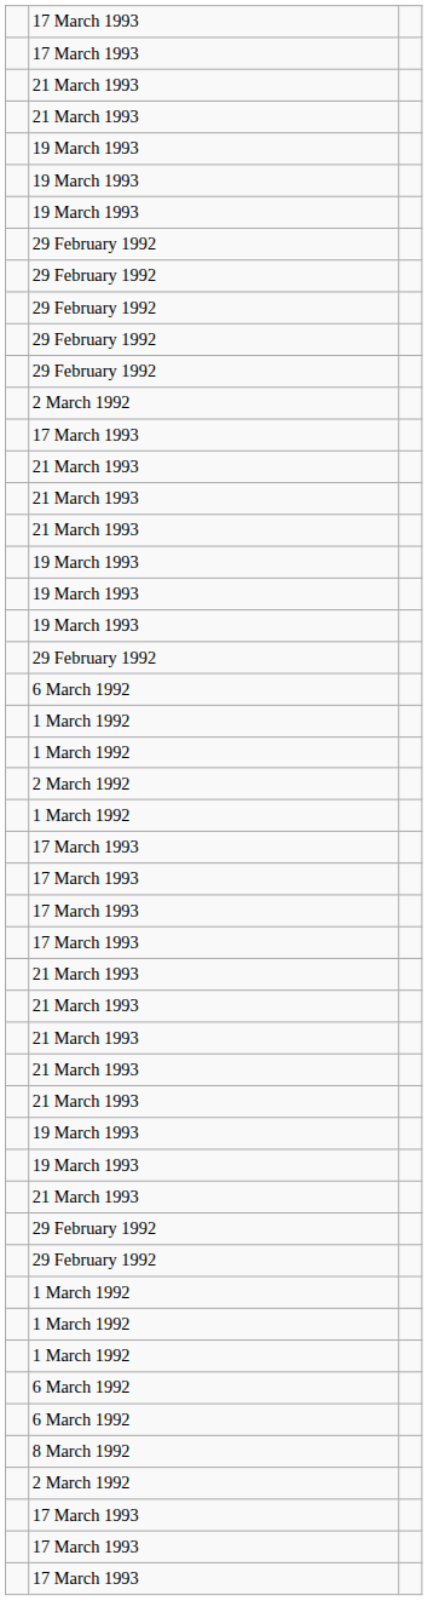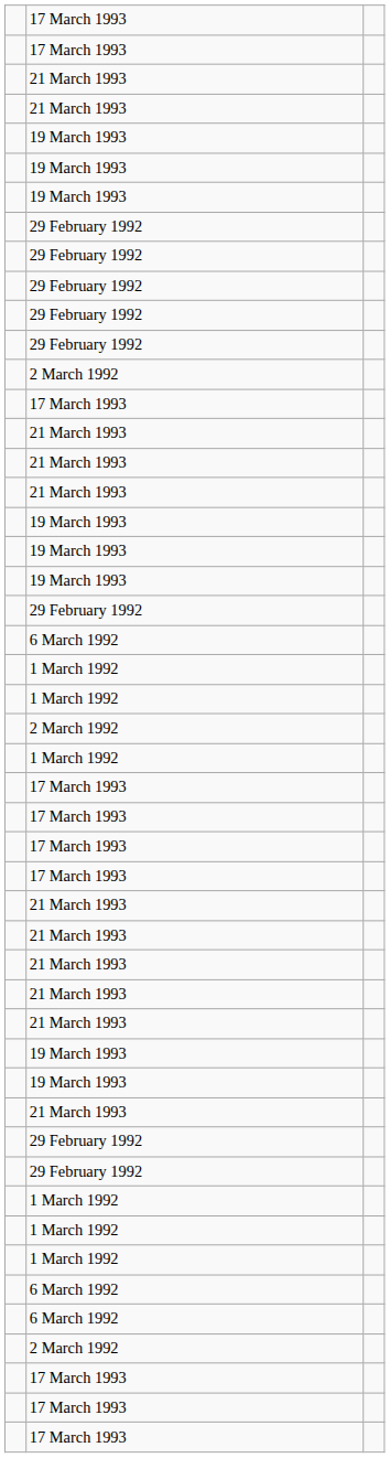 <table class="wikitable" style="font-size: 89%; float: left; width: 24em; margin-right: 1em;height: 1300px;">
 <tr>
 <td></td>
 <td>17 March 1993</td>
 <td></td>
 </tr>
 <tr>
 <td></td>
 <td>17 March 1993</td>
 <td></td>
 </tr>
 <tr>
 <td></td>
 <td>21 March 1993</td>
 <td></td>
 </tr>
 <tr>
 <td></td>
 <td>21 March 1993</td>
 <td></td>
 </tr>
 <tr>
 <td></td>
 <td>19 March 1993</td>
 <td></td>
 </tr>
 <tr>
 <td></td>
 <td>19 March 1993</td>
 <td></td>
 </tr>
 <tr>
 <td></td>
 <td>19 March 1993</td>
 <td></td>
 </tr>
 <tr>
 <td></td>
 <td>29 February 1992</td>
 <td></td>
 </tr>
 <tr>
 <td></td>
 <td>29 February 1992</td>
 <td></td>
 </tr>
 <tr>
 <td></td>
 <td>29 February 1992</td>
 <td></td>
 </tr>
 <tr>
 <td></td>
 <td>29 February 1992</td>
 <td></td>
 </tr>
 <tr>
 <td></td>
 <td>29 February 1992</td>
 <td></td>
 </tr>
 <tr>
 <td></td>
 <td>2 March 1992</td>
 <td></td>
 </tr>
 <tr>
 <td></td>
 <td>17 March 1993</td>
 <td></td>
 </tr>
 <tr>
 <td></td>
 <td>21 March 1993</td>
 <td></td>
 </tr>
 <tr>
 <td></td>
 <td>21 March 1993</td>
 <td></td>
 </tr>
 <tr>
 <td></td>
 <td>21 March 1993</td>
 <td></td>
 </tr>
 <tr>
 <td></td>
 <td>19 March 1993</td>
 <td></td>
 </tr>
 <tr>
 <td></td>
 <td>19 March 1993</td>
 <td></td>
 </tr>
 <tr>
 <td></td>
 <td>19 March 1993</td>
 <td></td>
 </tr>
 <tr>
 <td></td>
 <td>29 February 1992</td>
 <td></td>
 </tr>
 <tr>
 <td></td>
 <td>6 March 1992</td>
 <td></td>
 </tr>
 <tr>
 <td></td>
 <td>1 March 1992</td>
 <td></td>
 </tr>
 <tr>
 <td></td>
 <td>1 March 1992</td>
 <td></td>
 </tr>
 <tr>
 <td></td>
 <td>2 March 1992</td>
 <td></td>
 </tr>
 <tr>
 <td></td>
 <td>1 March 1992</td>
 <td></td>
 </tr>
 <tr>
 <td></td>
 <td>17 March 1993</td>
 <td></td>
 </tr>
 <tr>
 <td></td>
 <td>17 March 1993</td>
 <td></td>
 </tr>
 <tr>
 <td></td>
 <td>17 March 1993</td>
 <td></td>
 </tr>
 <tr>
 <td></td>
 <td>17 March 1993</td>
 <td></td>
 </tr>
 <tr>
 <td></td>
 <td>21 March 1993</td>
 <td></td>
 </tr>
 <tr>
 <td></td>
 <td>21 March 1993</td>
 <td></td>
 </tr>
 <tr>
 <td></td>
 <td>21 March 1993</td>
 <td></td>
 </tr>
 <tr>
 <td></td>
 <td>21 March 1993</td>
 <td></td>
 </tr>
 <tr>
 <td></td>
 <td>21 March 1993</td>
 <td></td>
 </tr>
 <tr>
 <td></td>
 <td>19 March 1993</td>
 <td></td>
 </tr>
 <tr>
 <td></td>
 <td>19 March 1993</td>
 <td></td>
 </tr>
 <tr>
 <td></td>
 <td>21 March 1993</td>
 <td></td>
 </tr>
 <tr>
 <td></td>
 <td>29 February 1992</td>
 <td></td>
 </tr>
 <tr>
 <td></td>
 <td>29 February 1992</td>
 <td></td>
 </tr>
 <tr>
 <td></td>
 <td>1 March 1992</td>
 <td></td>
 </tr>
 <tr>
 <td></td>
 <td>1 March 1992</td>
 <td></td>
 </tr>
 <tr>
 <td></td>
 <td>1 March 1992</td>
 <td></td>
 </tr>
 <tr>
 <td></td>
 <td>6 March 1992</td>
 <td></td>
 </tr>
 <tr>
 <td></td>
 <td>6 March 1992</td>
 <td></td>
 </tr>
 <tr>
 <td></td>
-<td>8 March 1992</td>
-<td></td>
-</tr>
-<tr>
-<td></td>
 <td>2 March 1992</td>
 <td></td>
 </tr>
 <tr>
 <td></td>
 <td>17 March 1993</td>
 <td></td>
 </tr>
 <tr>
 <td></td>
 <td>17 March 1993</td>
 <td></td>
 </tr>
 <tr>
 <td></td>
 <td>17 March 1993</td>
 <td></td>
 </tr>
 </table>
